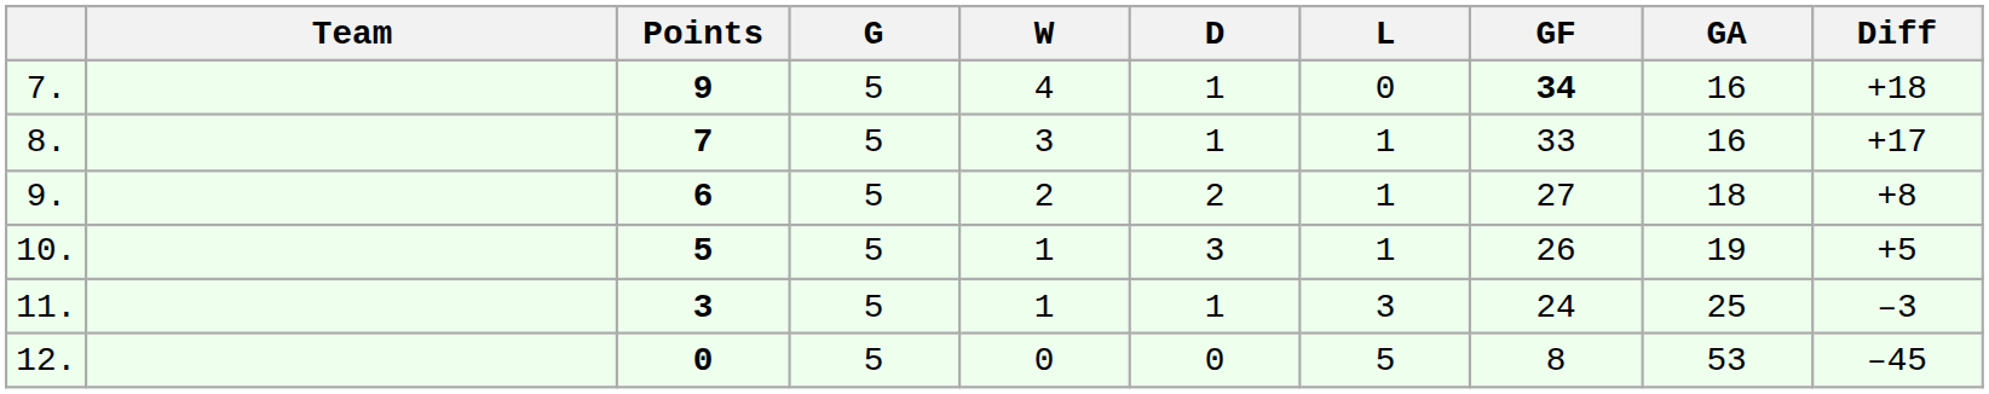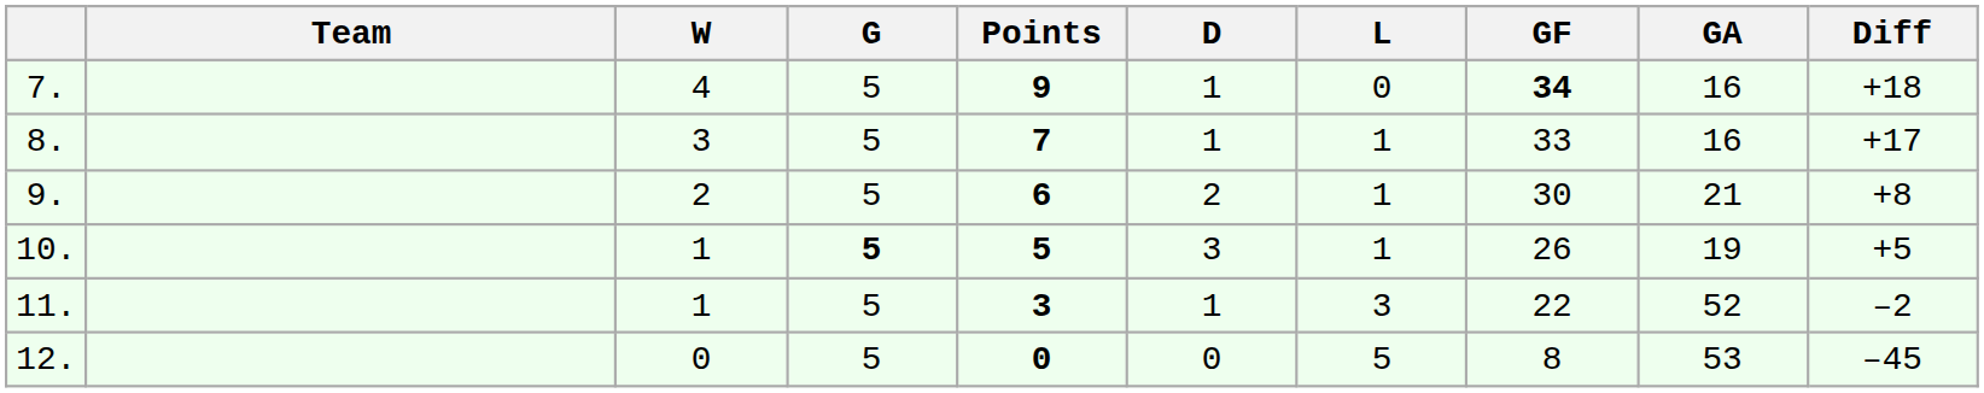 <table class=wikitable style="text-align:center">
 <tr bgcolor="#DCDCDC">
 <th width="25"></th>
 <th width="200">Team</th>
+<th width="60">W</th>
+<th width="60">G</th>
 <th width="60">Points</th>
-<th width="60">G</th>
-<th width="60">W</th>
 <th width="60">D</th>
 <th width="60">L</th>
 <th width="60">GF</th>
 <th width="60">GA</th>
 <th width="60">Diff</th>
 </tr>
 <tr bgcolor=#EEFFEE>
 <td>7.</td>
 <td align=left></td>
+<td>4</td>
+<td>5</td>
 <td><strong>9</strong></td>
-<td>5</td>
-<td>4</td>
 <td>1</td>
 <td>0</td>
 <td><strong>34</strong></td>
 <td>16</td>
 <td>+18</td>
 </tr>
 <tr bgcolor=#EEFFEE>
 <td>8.</td>
 <td align=left></td>
+<td>3</td>
+<td>5</td>
 <td><strong>7</strong></td>
-<td>5</td>
-<td>3</td>
 <td>1</td>
 <td>1</td>
 <td>33</td>
 <td>16</td>
 <td>+17</td>
 </tr>
 <tr bgcolor=#EEFFEE>
 <td>9.</td>
 <td align=left></td>
+<td>2</td>
+<td>5</td>
 <td><strong>6</strong></td>
-<td>5</td>
-<td>2</td>
 <td>2</td>
 <td>1</td>
-<td>27</td>
-<td>18</td>
+<td>30</td>
+<td>21</td>
 <td>+8</td>
 </tr>
 <tr bgcolor=#EEFFEE>
 <td>10.</td>
 <td align=left></td>
+<td>1</td>
 <td><strong>5</strong></td>
-<td>5</td>
-<td>1</td>
+<td><strong>5</strong></td>
 <td>3</td>
 <td>1</td>
 <td>26</td>
 <td>19</td>
 <td>+5</td>
 </tr>
 <tr bgcolor=#EEFFEE>
 <td>11.</td>
 <td align=left></td>
+<td>1</td>
+<td>5</td>
 <td><strong>3</strong></td>
-<td>5</td>
-<td>1</td>
 <td>1</td>
 <td>3</td>
-<td>24</td>
-<td>25</td>
-<td>–3</td>
+<td>22</td>
+<td>52</td>
+<td>–2</td>
 </tr>
 <tr bgcolor=#EEFFEE>
 <td>12.</td>
 <td align=left></td>
+<td>0</td>
+<td>5</td>
 <td><strong>0</strong></td>
-<td>5</td>
-<td>0</td>
 <td>0</td>
 <td>5</td>
 <td>8</td>
 <td>53</td>
 <td>–45</td>
 </tr>
 </table>
